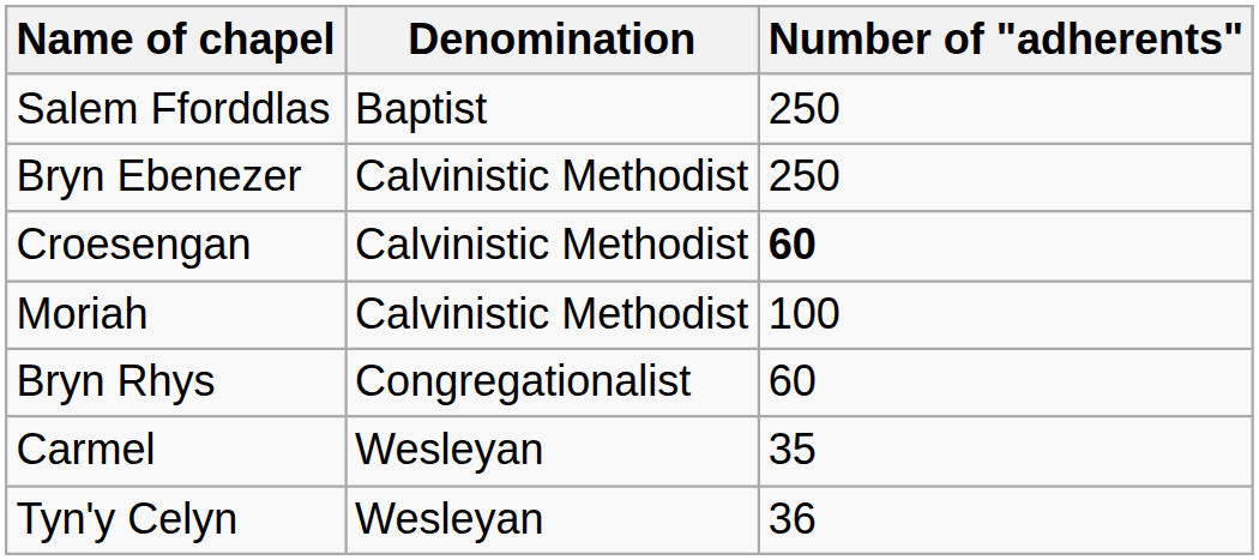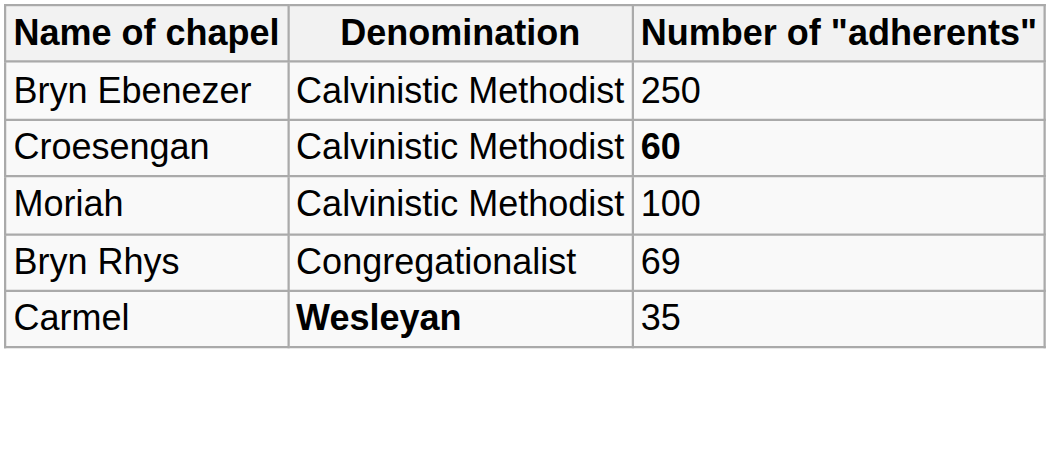 <table class="wikitable">
 <tr>
 <th><strong>Name of chapel</strong></th>
 <th><strong>Denomination</strong></th>
 <th><strong>Number of "adherents"</strong></th>
-</tr>
-<tr>
-<td>Salem Fforddlas</td>
-<td>Baptist</td>
-<td>250</td>
 </tr>
 <tr>
 <td>Bryn Ebenezer</td>
 <td>Calvinistic Methodist</td>
 <td>250</td>
 </tr>
 <tr>
 <td>Croesengan</td>
 <td>Calvinistic Methodist</td>
 <td><strong>60</strong></td>
 </tr>
 <tr>
 <td>Moriah</td>
 <td>Calvinistic Methodist</td>
 <td>100</td>
 </tr>
 <tr>
 <td>Bryn Rhys</td>
 <td>Congregationalist</td>
-<td>60</td>
+<td>69</td>
 </tr>
 <tr>
 <td>Carmel</td>
-<td>Wesleyan</td>
+<td><strong>Wesleyan</strong></td>
 <td>35</td>
 </tr>
-<tr>
-<td>Tyn'y Celyn</td>
-<td>Wesleyan</td>
-<td>36</td>
-</tr>
 </table>
